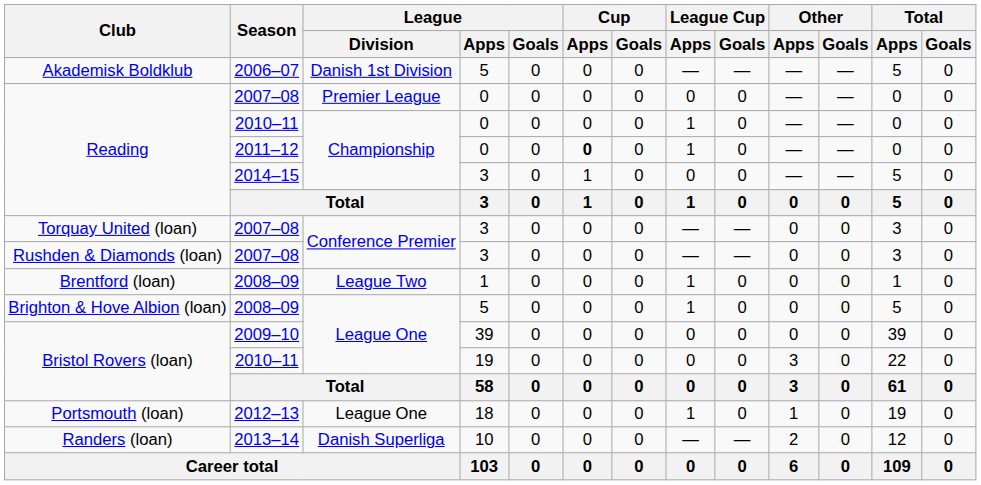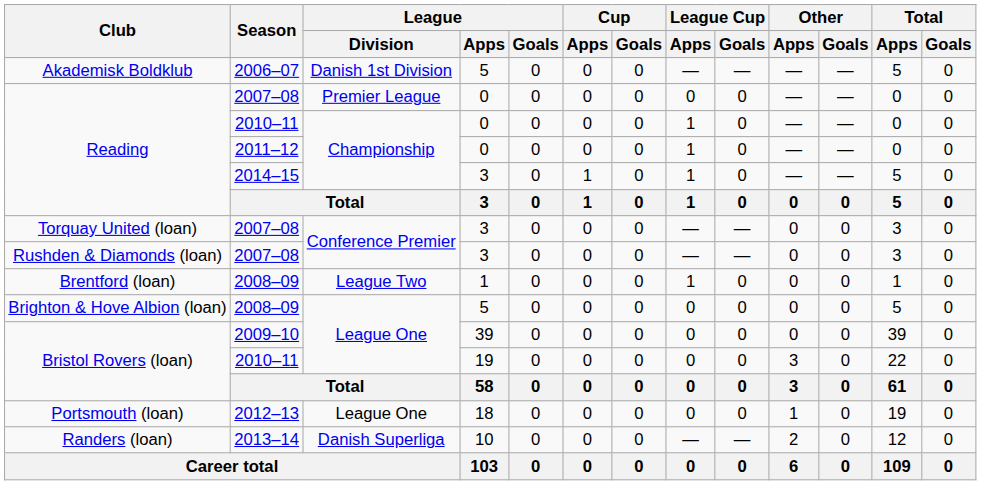 <table class="wikitable" style="text-align:center">
 <tr>
 <th rowspan=2>Club</th>
 <th rowspan=2>Season</th>
 <th colspan=3>League</th>
 <th colspan=2>Cup</th>
 <th colspan=2>League Cup</th>
 <th colspan=2>Other</th>
 <th colspan=3>Total</th>
 </tr>
 <tr>
 <th>Division</th>
 <th>Apps</th>
 <th>Goals</th>
 <th>Apps</th>
 <th>Goals</th>
 <th>Apps</th>
 <th>Goals</th>
 <th>Apps</th>
 <th>Goals</th>
 <th>Apps</th>
 <th>Goals</th>
 </tr>
 <tr>
 <td><a href='#'>Akademisk Boldklub</a></td>
 <td><a href='#'>2006–07</a></td>
 <td><a href='#'>Danish 1st Division</a></td>
 <td>5</td>
 <td>0</td>
 <td>0</td>
 <td>0</td>
 <td>—</td>
 <td>—</td>
 <td>—</td>
 <td>—</td>
 <td>5</td>
 <td>0</td>
 </tr>
 <tr>
 <td rowspan="5"><a href='#'>Reading</a></td>
 <td><a href='#'>2007–08</a></td>
 <td><a href='#'>Premier League</a></td>
 <td>0</td>
 <td>0</td>
 <td>0</td>
 <td>0</td>
 <td>0</td>
 <td>0</td>
 <td>—</td>
 <td>—</td>
 <td>0</td>
 <td>0</td>
 </tr>
 <tr>
 <td><a href='#'>2010–11</a></td>
 <td rowspan="3"><a href='#'>Championship</a></td>
 <td>0</td>
 <td>0</td>
 <td>0</td>
 <td>0</td>
 <td>1</td>
 <td>0</td>
 <td>—</td>
 <td>—</td>
 <td>0</td>
 <td>0</td>
 </tr>
 <tr>
 <td><a href='#'>2011–12</a></td>
 <td>0</td>
 <td>0</td>
-<td><strong>0</strong></td>
+<td>0</td>
 <td>0</td>
 <td>1</td>
 <td>0</td>
 <td>—</td>
 <td>—</td>
 <td>0</td>
 <td>0</td>
 </tr>
 <tr>
 <td><a href='#'>2014–15</a></td>
 <td>3</td>
 <td>0</td>
 <td>1</td>
 <td>0</td>
-<td>0</td>
+<td>1</td>
 <td>0</td>
 <td>—</td>
 <td>—</td>
 <td>5</td>
 <td>0</td>
 </tr>
 <tr>
 <th colspan=2>Total</th>
 <th>3</th>
 <th>0</th>
 <th>1</th>
 <th>0</th>
 <th>1</th>
 <th>0</th>
 <th>0</th>
 <th>0</th>
 <th>5</th>
 <th>0</th>
 </tr>
 <tr>
 <td><a href='#'>Torquay United</a> (loan)</td>
 <td><a href='#'>2007–08</a></td>
 <td rowspan=2><a href='#'>Conference Premier</a></td>
 <td>3</td>
 <td>0</td>
 <td>0</td>
 <td>0</td>
 <td>—</td>
 <td>—</td>
 <td>0</td>
 <td>0</td>
 <td>3</td>
 <td>0</td>
 </tr>
 <tr>
 <td><a href='#'>Rushden & Diamonds</a> (loan)</td>
 <td><a href='#'>2007–08</a></td>
 <td>3</td>
 <td>0</td>
 <td>0</td>
 <td>0</td>
 <td>—</td>
 <td>—</td>
 <td>0</td>
 <td>0</td>
 <td>3</td>
 <td>0</td>
 </tr>
 <tr>
 <td><a href='#'>Brentford</a> (loan)</td>
 <td><a href='#'>2008–09</a></td>
 <td><a href='#'>League Two</a></td>
 <td>1</td>
 <td>0</td>
 <td>0</td>
 <td>0</td>
 <td>1</td>
 <td>0</td>
 <td>0</td>
 <td>0</td>
 <td>1</td>
 <td>0</td>
 </tr>
 <tr>
 <td><a href='#'>Brighton & Hove Albion</a> (loan)</td>
 <td><a href='#'>2008–09</a></td>
 <td rowspan=3><a href='#'>League One</a></td>
 <td>5</td>
 <td>0</td>
 <td>0</td>
 <td>0</td>
-<td>1</td>
+<td>0</td>
 <td>0</td>
 <td>0</td>
 <td>0</td>
 <td>5</td>
 <td>0</td>
 </tr>
 <tr>
 <td rowspan=3><a href='#'>Bristol Rovers</a> (loan)</td>
 <td><a href='#'>2009–10</a></td>
 <td>39</td>
 <td>0</td>
 <td>0</td>
 <td>0</td>
 <td>0</td>
 <td>0</td>
 <td>0</td>
 <td>0</td>
 <td>39</td>
 <td>0</td>
 </tr>
 <tr>
 <td><a href='#'>2010–11</a></td>
 <td>19</td>
 <td>0</td>
 <td>0</td>
 <td>0</td>
 <td>0</td>
 <td>0</td>
 <td>3</td>
 <td>0</td>
 <td>22</td>
 <td>0</td>
 </tr>
 <tr>
 <th colspan=2>Total</th>
 <th>58</th>
 <th>0</th>
 <th>0</th>
 <th>0</th>
 <th>0</th>
 <th>0</th>
 <th>3</th>
 <th>0</th>
 <th>61</th>
 <th>0</th>
 </tr>
 <tr>
 <td><a href='#'>Portsmouth</a> (loan)</td>
 <td><a href='#'>2012–13</a></td>
 <td>League One</td>
 <td>18</td>
 <td>0</td>
 <td>0</td>
 <td>0</td>
-<td>1</td>
+<td>0</td>
 <td>0</td>
 <td>1</td>
 <td>0</td>
 <td>19</td>
 <td>0</td>
 </tr>
 <tr>
 <td><a href='#'>Randers</a> (loan)</td>
 <td><a href='#'>2013–14</a></td>
 <td><a href='#'>Danish Superliga</a></td>
 <td>10</td>
 <td>0</td>
 <td>0</td>
 <td>0</td>
 <td>—</td>
 <td>—</td>
 <td>2</td>
 <td>0</td>
 <td>12</td>
 <td>0</td>
 </tr>
 <tr>
 <th colspan=3>Career total</th>
 <th>103</th>
 <th>0</th>
 <th>0</th>
 <th>0</th>
 <th>0</th>
 <th>0</th>
 <th>6</th>
 <th>0</th>
 <th>109</th>
 <th>0</th>
 </tr>
 </table>
